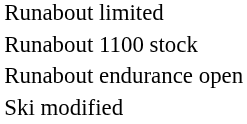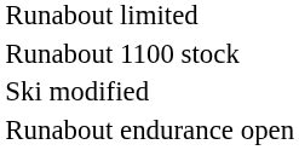 <table>
 <tr>
 <td>Runabout limited<br></td>
 <td></td>
 <td></td>
 <td></td>
 </tr>
 <tr>
 <td>Runabout 1100 stock<br></td>
 <td></td>
 <td></td>
 <td></td>
 </tr>
 <tr>
+<td>Ski modified<br></td>
+<td></td>
+<td></td>
+<td></td>
+</tr>
+<tr>
 <td>Runabout endurance open<br></td>
 <td></td>
 <td></td>
 <td></td>
 </tr>
-<tr>
-<td>Ski modified<br></td>
-<td></td>
-<td></td>
-<td></td>
-</tr>
 </table>
